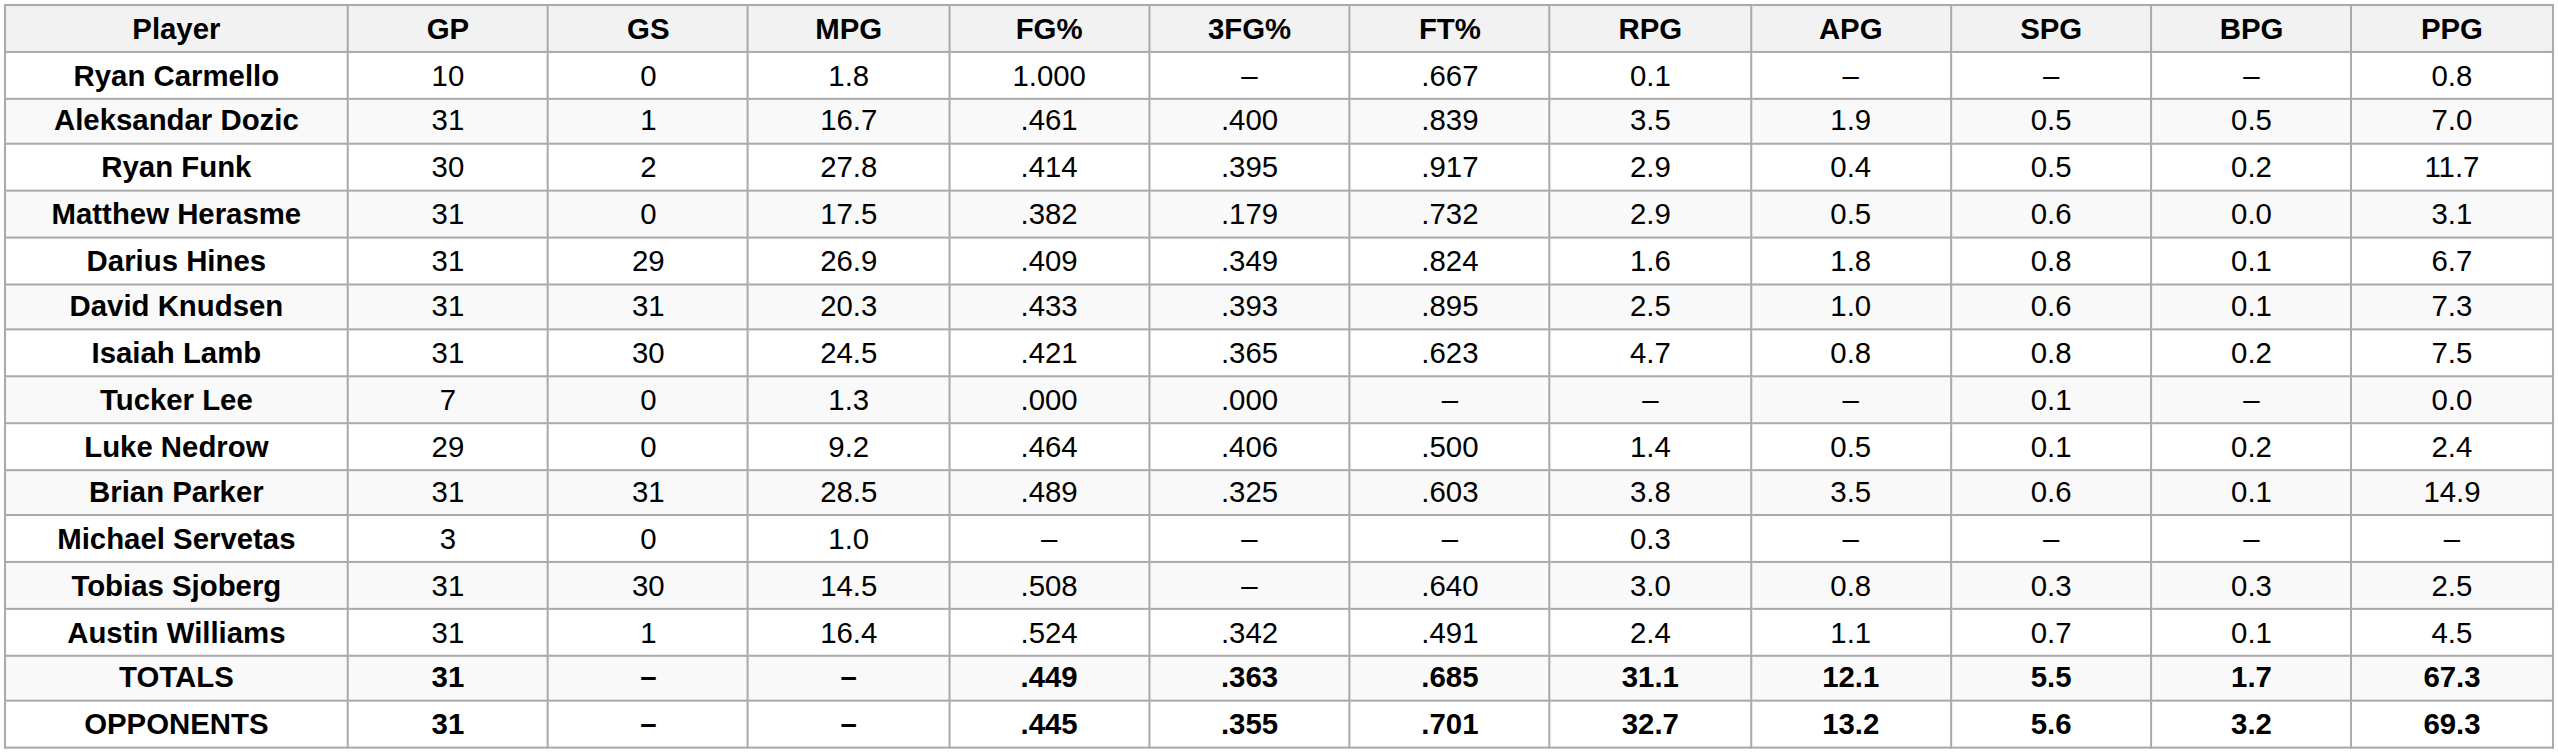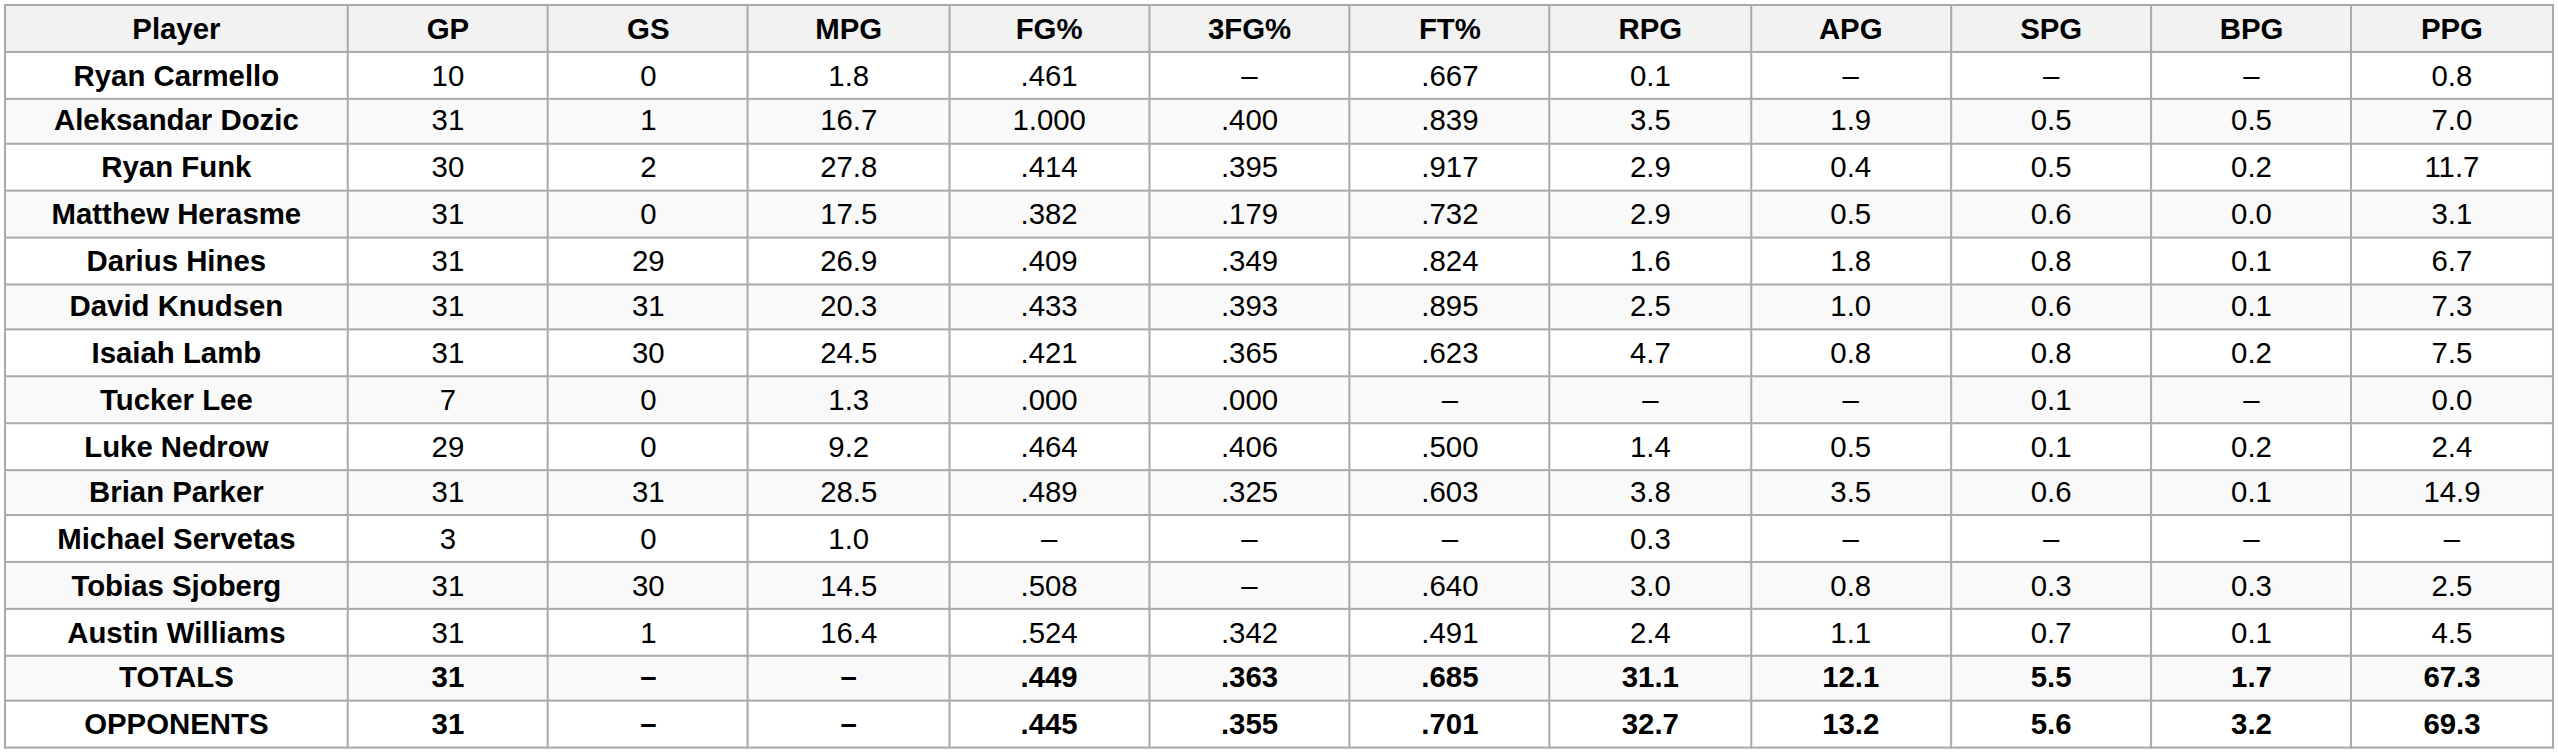 <table class="wikitable sortable" style="font-size:90%; text-align:center; white-space:nowrap;">
 <tr>
 <th width="10%">Player</th>
 <th width="6%">GP</th>
 <th width="6%">GS</th>
 <th width="6%">MPG</th>
 <th width="6%">FG%</th>
 <th width="6%">3FG%</th>
 <th width="6%">FT%</th>
 <th width="6%">RPG</th>
 <th width="6%">APG</th>
 <th width="6%">SPG</th>
 <th width="6%">BPG</th>
 <th width="6%">PPG</th>
 </tr>
 <tr align="center" bgcolor="ffffff">
 <td><strong>Ryan Carmello</strong></td>
 <td>10</td>
 <td>0</td>
 <td>1.8</td>
-<td>1.000</td>
+<td>.461</td>
 <td>–</td>
 <td>.667</td>
 <td>0.1</td>
 <td>–</td>
 <td>–</td>
 <td>–</td>
 <td>0.8</td>
 </tr>
 <tr align="center" bgcolor="">
 <td><strong>Aleksandar Dozic</strong></td>
 <td>31</td>
 <td>1</td>
 <td>16.7</td>
-<td>.461</td>
+<td>1.000</td>
 <td>.400</td>
 <td>.839</td>
 <td>3.5</td>
 <td>1.9</td>
 <td>0.5</td>
 <td>0.5</td>
 <td>7.0</td>
 </tr>
 <tr align="center" bgcolor="ffffff">
 <td><strong>Ryan Funk</strong></td>
 <td>30</td>
 <td>2</td>
 <td>27.8</td>
 <td>.414</td>
 <td>.395</td>
 <td>.917</td>
 <td>2.9</td>
 <td>0.4</td>
 <td>0.5</td>
 <td>0.2</td>
 <td>11.7</td>
 </tr>
 <tr align="center" bgcolor="">
 <td><strong>Matthew Herasme</strong></td>
 <td>31</td>
 <td>0</td>
 <td>17.5</td>
 <td>.382</td>
 <td>.179</td>
 <td>.732</td>
 <td>2.9</td>
 <td>0.5</td>
 <td>0.6</td>
 <td>0.0</td>
 <td>3.1</td>
 </tr>
 <tr align="center" bgcolor="ffffff">
 <td><strong>Darius Hines</strong></td>
 <td>31</td>
 <td>29</td>
 <td>26.9</td>
 <td>.409</td>
 <td>.349</td>
 <td>.824</td>
 <td>1.6</td>
 <td>1.8</td>
 <td>0.8</td>
 <td>0.1</td>
 <td>6.7</td>
 </tr>
 <tr align="center" bgcolor="">
 <td><strong>David Knudsen</strong></td>
 <td>31</td>
 <td>31</td>
 <td>20.3</td>
 <td>.433</td>
 <td>.393</td>
 <td>.895</td>
 <td>2.5</td>
 <td>1.0</td>
 <td>0.6</td>
 <td>0.1</td>
 <td>7.3</td>
 </tr>
 <tr align="center" bgcolor="ffffff">
 <td><strong>Isaiah Lamb</strong></td>
 <td>31</td>
 <td>30</td>
 <td>24.5</td>
 <td>.421</td>
 <td>.365</td>
 <td>.623</td>
 <td>4.7</td>
 <td>0.8</td>
 <td>0.8</td>
 <td>0.2</td>
 <td>7.5</td>
 </tr>
 <tr align="center" bgcolor=>
 <td><strong>Tucker Lee</strong></td>
 <td>7</td>
 <td>0</td>
 <td>1.3</td>
 <td>.000</td>
 <td>.000</td>
 <td>–</td>
 <td>–</td>
 <td>–</td>
 <td>0.1</td>
 <td>–</td>
 <td>0.0</td>
 </tr>
 <tr align="center" bgcolor="ffffff">
 <td><strong>Luke Nedrow</strong></td>
 <td>29</td>
 <td>0</td>
 <td>9.2</td>
 <td>.464</td>
 <td>.406</td>
 <td>.500</td>
 <td>1.4</td>
 <td>0.5</td>
 <td>0.1</td>
 <td>0.2</td>
 <td>2.4</td>
 </tr>
 <tr align="center" bgcolor=>
 <td><strong>Brian Parker</strong></td>
 <td>31</td>
 <td>31</td>
 <td>28.5</td>
 <td>.489</td>
 <td>.325</td>
 <td>.603</td>
 <td>3.8</td>
 <td>3.5</td>
 <td>0.6</td>
 <td>0.1</td>
 <td>14.9</td>
 </tr>
 <tr align="center" bgcolor="ffffff">
 <td><strong>Michael Servetas</strong></td>
 <td>3</td>
 <td>0</td>
 <td>1.0</td>
 <td>–</td>
 <td>–</td>
 <td>–</td>
 <td>0.3</td>
 <td>–</td>
 <td>–</td>
 <td>–</td>
 <td>–</td>
 </tr>
 <tr align="center" bgcolor=>
 <td><strong>Tobias Sjoberg</strong></td>
 <td>31</td>
 <td>30</td>
 <td>14.5</td>
 <td>.508</td>
 <td>–</td>
 <td>.640</td>
 <td>3.0</td>
 <td>0.8</td>
 <td>0.3</td>
 <td>0.3</td>
 <td>2.5</td>
 </tr>
 <tr align="center" bgcolor="ffffff">
 <td><strong>Austin Williams</strong></td>
 <td>31</td>
 <td>1</td>
 <td>16.4</td>
 <td>.524</td>
 <td>.342</td>
 <td>.491</td>
 <td>2.4</td>
 <td>1.1</td>
 <td>0.7</td>
 <td>0.1</td>
 <td>4.5</td>
 </tr>
 <tr align="center" bgcolor=>
 <td><strong>TOTALS</strong></td>
 <td><strong>31</strong></td>
 <td><strong>–</strong></td>
 <td><strong>–</strong></td>
 <td><strong>.449</strong></td>
 <td><strong>.363</strong></td>
 <td><strong>.685</strong></td>
 <td><strong>31.1</strong></td>
 <td><strong>12.1</strong></td>
 <td><strong>5.5</strong></td>
 <td><strong>1.7</strong></td>
 <td><strong>67.3</strong></td>
 </tr>
 <tr align="center" bgcolor="ffffff">
 <td><strong>OPPONENTS</strong></td>
 <td><strong>31</strong></td>
 <td><strong>–</strong></td>
 <td><strong>–</strong></td>
 <td><strong>.445</strong></td>
 <td><strong>.355</strong></td>
 <td><strong>.701</strong></td>
 <td><strong>32.7</strong></td>
 <td><strong>13.2</strong></td>
 <td><strong>5.6</strong></td>
 <td><strong>3.2</strong></td>
 <td><strong>69.3</strong></td>
 </tr>
 </table>
